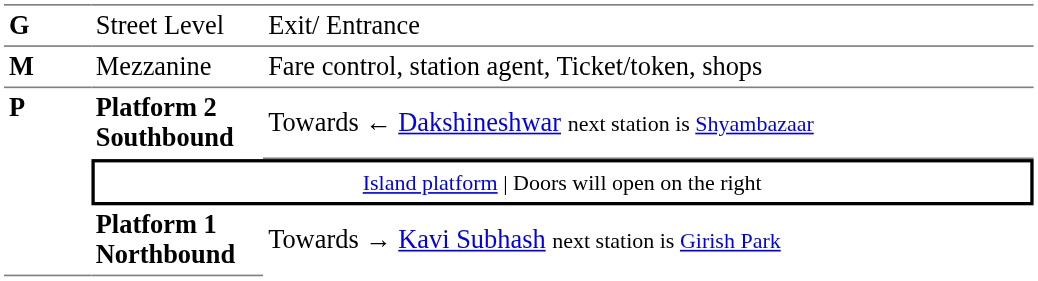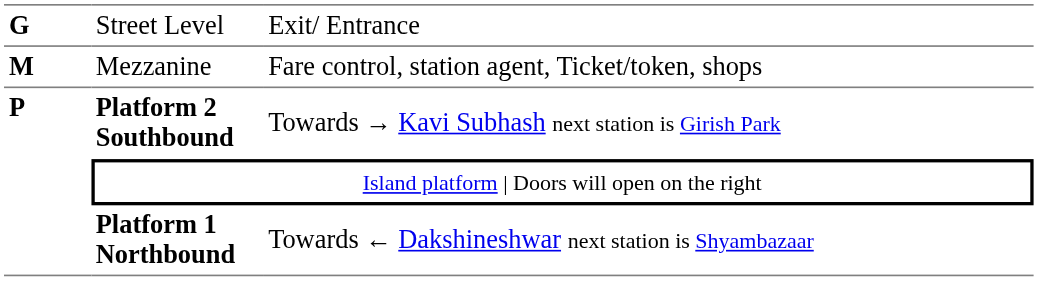 <table table border=0 cellspacing=0 cellpadding=3>
 <tr>
 <td style="border-top:solid 1px gray;border-bottom:solid 1px gray;" width=50 valign=top><strong>G</strong></td>
 <td style="border-top:solid 1px gray;border-bottom:solid 1px gray;" width=100 valign=top>Street Level</td>
 <td style="border-top:solid 1px gray;border-bottom:solid 1px gray;" width=390 valign=top>Exit/ Entrance</td>
 </tr>
 <tr>
 <td style="border-bottom:solid 1px gray;"><strong>M</strong></td>
 <td style="border-bottom:solid 1px gray;">Mezzanine</td>
 <td style="border-bottom:solid 1px gray;">Fare control, station agent, Ticket/token, shops</td>
 </tr>
 <tr>
 <td style="border-bottom:solid 1px gray;" width=50 rowspan=3 valign=top><strong>P</strong></td>
 <td style="border-bottom:solid 1px white;" width=100><span><strong>Platform 2</strong><br><strong>Southbound</strong></span></td>
-<td style="border-bottom:solid 1px gray;" width="500">Towards ← <a href='#'>Dakshineshwar</a> <small>next station is <a href='#'>Shyambazaar</a></small></td>
+<td style="border-bottom:solid 1px white;" width=500>Towards → <a href='#'>Kavi Subhash</a> <small>next station is <a href='#'>Girish Park</a></small></td>
 </tr>
 <tr>
 <td style="border-top:solid 2px black;border-right:solid 2px black;border-left:solid 2px black;border-bottom:solid 2px black;text-align:center;" colspan=2><small><a href='#'>Island platform</a> | Doors will open on the right </small></td>
 </tr>
 <tr>
 <td style="border-bottom:solid 1px gray;" width=100><span><strong>Platform 1</strong><br><strong>Northbound</strong></span></td>
-<td style="border-bottom:solid 1px white;" width=500>Towards → <a href='#'>Kavi Subhash</a> <small>next station is <a href='#'>Girish Park</a></small></td>
+<td style="border-bottom:solid 1px gray;" width="500">Towards ← <a href='#'>Dakshineshwar</a> <small>next station is <a href='#'>Shyambazaar</a></small></td>
 </tr>
 </table>
